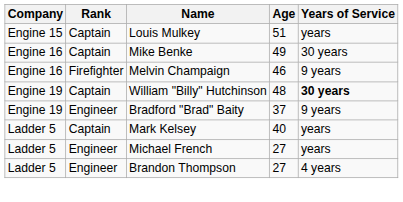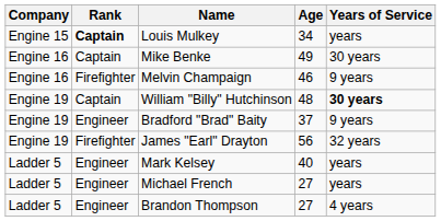 <table class="wikitable" style="margin: 1em auto;">
 <tr>
 <th>Company</th>
 <th>Rank</th>
 <th>Name</th>
 <th>Age</th>
 <th>Years of Service</th>
 </tr>
 <tr>
 <td>Engine 15</td>
-<td>Captain</td>
+<td><strong>Captain</strong></td>
 <td>Louis Mulkey</td>
-<td>51</td>
+<td>34</td>
 <td> years</td>
 </tr>
 <tr>
 <td>Engine 16</td>
 <td>Captain</td>
 <td>Mike Benke</td>
 <td>49</td>
 <td>30 years</td>
 </tr>
 <tr>
 <td>Engine 16</td>
 <td>Firefighter</td>
 <td>Melvin Champaign</td>
 <td>46</td>
 <td>9 years</td>
 </tr>
 <tr>
 <td>Engine 19</td>
 <td>Captain</td>
 <td>William "Billy" Hutchinson</td>
 <td>48</td>
 <td><strong>30 years</strong></td>
 </tr>
 <tr>
 <td>Engine 19</td>
 <td>Engineer</td>
 <td>Bradford "Brad" Baity</td>
 <td>37</td>
 <td>9 years</td>
 </tr>
 <tr>
+<td>Engine 19</td>
+<td>Firefighter</td>
+<td>James "Earl" Drayton</td>
+<td>56</td>
+<td>32 years</td>
+</tr>
+<tr>
 <td>Ladder 5</td>
-<td>Captain</td>
+<td>Engineer</td>
 <td>Mark Kelsey</td>
 <td>40</td>
 <td> years</td>
 </tr>
 <tr>
 <td>Ladder 5</td>
 <td>Engineer</td>
 <td>Michael French</td>
 <td>27</td>
 <td> years</td>
 </tr>
 <tr>
 <td>Ladder 5</td>
 <td>Engineer</td>
 <td>Brandon Thompson</td>
 <td>27</td>
 <td>4 years</td>
 </tr>
 </table>
